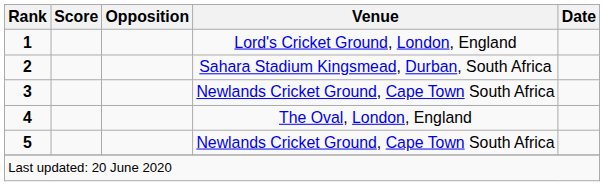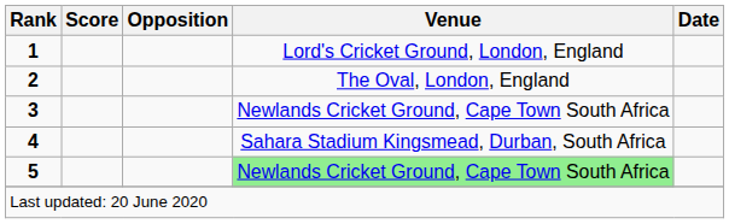 <table class="wikitable plainrowheaders sortable">
 <tr>
 <th scope=col>Rank</th>
 <th scope=col>Score</th>
 <th scope=col>Opposition</th>
 <th scope=col>Venue</th>
 <th scope=col>Date</th>
 </tr>
 <tr align=center>
 <td><strong>1</strong></td>
 <td scope="row" style="text-align:center;"></td>
 <td></td>
 <td><a href='#'>Lord's Cricket Ground</a>, <a href='#'>London</a>, England</td>
 <td></td>
 </tr>
 <tr align=center>
 <td><strong>2</strong></td>
 <td scope="row" style="text-align:center;"></td>
 <td></td>
-<td><a href='#'>Sahara Stadium Kingsmead</a>, <a href='#'>Durban</a>, South Africa</td>
+<td><a href='#'>The Oval</a>, <a href='#'>London</a>, England</td>
 <td></td>
 </tr>
 <tr align=center>
 <td><strong>3</strong></td>
 <td scope="row" style="text-align:center;"></td>
 <td></td>
 <td><a href='#'>Newlands Cricket Ground</a>, <a href='#'>Cape Town</a> South Africa</td>
 <td></td>
 </tr>
 <tr align=center>
 <td><strong>4</strong></td>
 <td scope="row" style="text-align:center;"></td>
 <td></td>
-<td><a href='#'>The Oval</a>, <a href='#'>London</a>, England</td>
+<td><a href='#'>Sahara Stadium Kingsmead</a>, <a href='#'>Durban</a>, South Africa</td>
 <td></td>
 </tr>
 <tr align=center>
 <td><strong>5</strong></td>
 <td scope="row" style="text-align:center;"></td>
 <td></td>
-<td><a href='#'>Newlands Cricket Ground</a>, <a href='#'>Cape Town</a> South Africa</td>
+<td style="background: lightgreen;"><a href='#'>Newlands Cricket Ground</a>, <a href='#'>Cape Town</a> South Africa</td>
 <td></td>
 </tr>
 <tr>
 </tr>
 <tr class=sortbottom>
 <td colspan=5><small>Last updated: 20 June 2020</small></td>
 </tr>
 </table>
